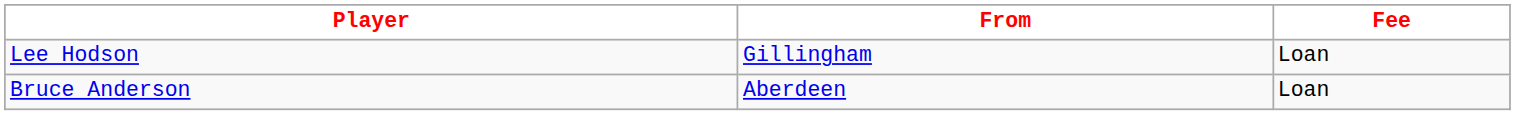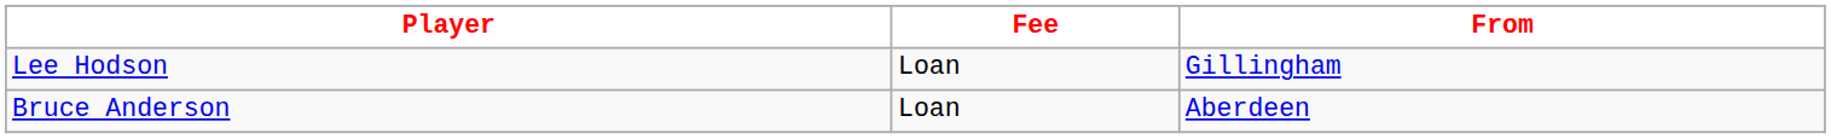 <table class="wikitable" style="text-align:left; font-size:95%;width:98%;">
 <tr>
 <th style="background:white; color:red;">Player</th>
+<th style="background:white; color:red;">Fee</th>
 <th style="background:white; color:red;">From</th>
-<th style="background:white; color:red;">Fee</th>
 </tr>
 <tr>
 <td> <a href='#'>Lee Hodson</a></td>
+<td>Loan</td>
 <td> <a href='#'>Gillingham</a></td>
-<td>Loan</td>
 </tr>
 <tr>
 <td> <a href='#'>Bruce Anderson</a></td>
+<td>Loan</td>
 <td> <a href='#'>Aberdeen</a></td>
-<td>Loan</td>
 </tr>
 </table>
